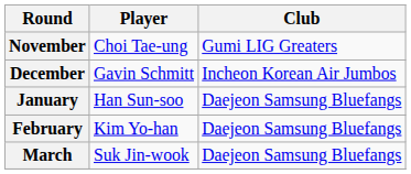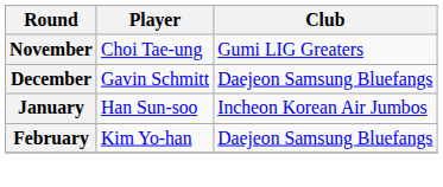 <table class=wikitable>
 <tr>
 <th>Round</th>
 <th>Player</th>
 <th>Club</th>
 </tr>
 <tr>
 <th>November</th>
 <td> <a href='#'>Choi Tae-ung</a></td>
 <td><a href='#'>Gumi LIG Greaters</a></td>
 </tr>
 <tr>
 <th>December</th>
 <td> <a href='#'>Gavin Schmitt</a></td>
-<td><a href='#'>Incheon Korean Air Jumbos</a></td>
+<td><a href='#'>Daejeon Samsung Bluefangs</a></td>
 </tr>
 <tr>
 <th>January</th>
 <td> <a href='#'>Han Sun-soo</a></td>
-<td><a href='#'>Daejeon Samsung Bluefangs</a></td>
+<td><a href='#'>Incheon Korean Air Jumbos</a></td>
 </tr>
 <tr>
 <th>February</th>
 <td> <a href='#'>Kim Yo-han</a></td>
 <td><a href='#'>Daejeon Samsung Bluefangs</a></td>
 </tr>
 <tr>
-<th>March</th>
-<td> <a href='#'>Suk Jin-wook</a></td>
-<td><a href='#'>Daejeon Samsung Bluefangs</a></td>
-</tr>
-<tr>
 </tr>
 </table>
